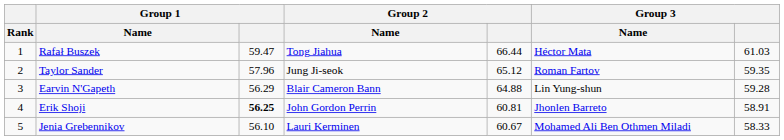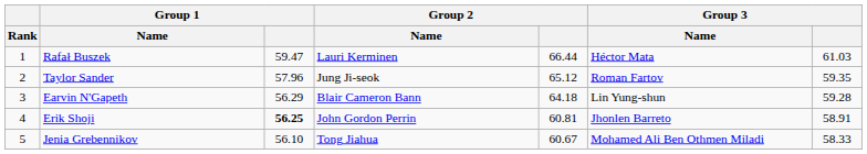 <table class="wikitable" style="font-size:90%">
 <tr>
 <th></th>
 <th colspan="2">Group 1</th>
 <th colspan="2">Group 2</th>
 <th colspan="2">Group 3</th>
 </tr>
 <tr>
 <th width=30>Rank</th>
 <th width=250>Name</th>
 <th width=50></th>
 <th width=250>Name</th>
 <th width=50></th>
 <th width=250>Name</th>
 <th width=50></th>
 </tr>
 <tr>
 <td align=center>1</td>
 <td> <a href='#'>Rafał Buszek</a></td>
 <td align=center>59.47</td>
-<td> <a href='#'>Tong Jiahua</a></td>
+<td> <a href='#'>Lauri Kerminen</a></td>
 <td align=center>66.44</td>
 <td> <a href='#'>Héctor Mata</a></td>
 <td align=center>61.03</td>
 </tr>
 <tr>
 <td align=center>2</td>
 <td> <a href='#'>Taylor Sander</a></td>
 <td align=center>57.96</td>
 <td> Jung Ji-seok</td>
 <td align=center>65.12</td>
 <td> <a href='#'>Roman Fartov</a></td>
 <td align=center>59.35</td>
 </tr>
 <tr>
 <td align=center>3</td>
 <td> <a href='#'>Earvin N'Gapeth</a></td>
 <td align=center>56.29</td>
 <td> <a href='#'>Blair Cameron Bann</a></td>
-<td align=center>64.88</td>
+<td align=center>64.18</td>
 <td> Lin Yung-shun</td>
 <td align=center>59.28</td>
 </tr>
 <tr>
 <td align=center>4</td>
 <td> <a href='#'>Erik Shoji</a></td>
 <td align=center><strong>56.25</strong></td>
 <td> <a href='#'>John Gordon Perrin</a></td>
 <td align=center>60.81</td>
 <td> <a href='#'>Jhonlen Barreto</a></td>
 <td align=center>58.91</td>
 </tr>
 <tr>
 <td align=center>5</td>
 <td> <a href='#'>Jenia Grebennikov</a></td>
 <td align=center>56.10</td>
-<td> <a href='#'>Lauri Kerminen</a></td>
+<td> <a href='#'>Tong Jiahua</a></td>
 <td align=center>60.67</td>
 <td> <a href='#'>Mohamed Ali Ben Othmen Miladi</a></td>
 <td align=center>58.33</td>
 </tr>
 </table>
